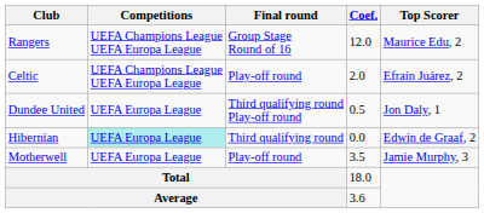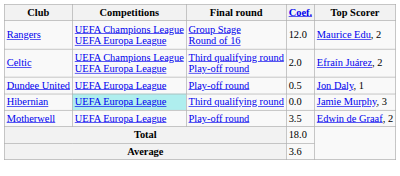 <table class="wikitable">
 <tr>
 <th>Club</th>
 <th>Competitions</th>
 <th>Final round</th>
 <th><a href='#'>Coef.</a></th>
 <th>Top Scorer</th>
 </tr>
 <tr>
 <td><a href='#'>Rangers</a></td>
 <td><a href='#'>UEFA Champions League</a> <br> <a href='#'>UEFA Europa League</a></td>
 <td><a href='#'>Group Stage</a> <br> <a href='#'>Round of 16</a></td>
 <td>12.0</td>
 <td> <a href='#'>Maurice Edu</a>, 2</td>
 </tr>
 <tr>
 <td><a href='#'>Celtic</a></td>
 <td><a href='#'>UEFA Champions League</a> <br> <a href='#'>UEFA Europa League</a></td>
-<td><a href='#'>Play-off round</a></td>
+<td><a href='#'>Third qualifying round</a> <br> <a href='#'>Play-off round</a></td>
 <td>2.0</td>
 <td> <a href='#'>Efraín Juárez</a>, 2</td>
 </tr>
 <tr>
 <td><a href='#'>Dundee United</a></td>
 <td><a href='#'>UEFA Europa League</a></td>
-<td><a href='#'>Third qualifying round</a> <br> <a href='#'>Play-off round</a></td>
+<td><a href='#'>Play-off round</a></td>
 <td>0.5</td>
 <td> <a href='#'>Jon Daly</a>, 1</td>
 </tr>
 <tr>
 <td><a href='#'>Hibernian</a></td>
 <td style="background: paleturquoise;"><a href='#'>UEFA Europa League</a></td>
 <td><a href='#'>Third qualifying round</a></td>
 <td>0.0</td>
-<td> <a href='#'>Edwin de Graaf</a>, 2</td>
+<td> <a href='#'>Jamie Murphy</a>, 3</td>
 </tr>
 <tr>
 <td><a href='#'>Motherwell</a></td>
 <td><a href='#'>UEFA Europa League</a></td>
 <td><a href='#'>Play-off round</a></td>
 <td>3.5</td>
-<td> <a href='#'>Jamie Murphy</a>, 3</td>
+<td> <a href='#'>Edwin de Graaf</a>, 2</td>
 </tr>
 <tr>
 <th colspan=3>Total</th>
 <td>18.0</td>
 </tr>
 <tr>
 <th colspan=3>Average</th>
 <td>3.6</td>
 </tr>
 </table>
